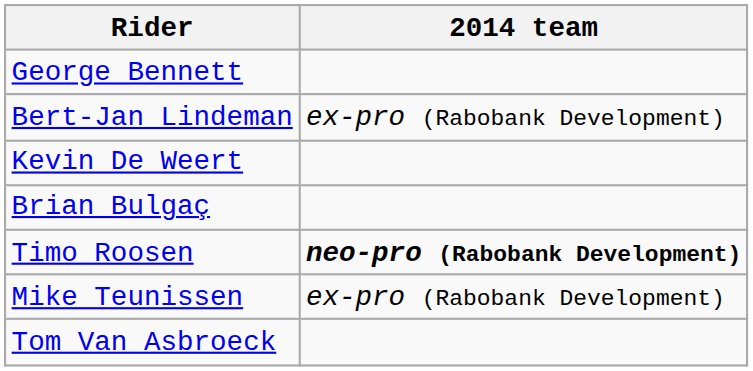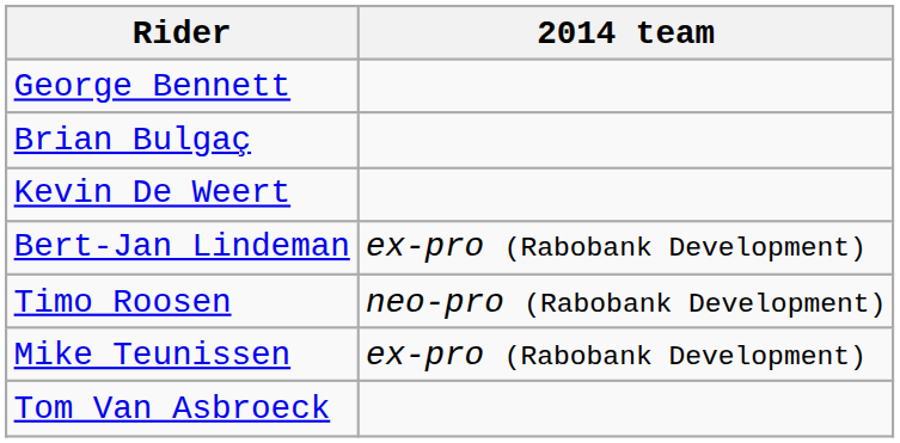 <table class="wikitable">
 <tr>
 <th>Rider</th>
 <th>2014 team</th>
 </tr>
 <tr>
 <td><a href='#'>George Bennett</a></td>
 <td></td>
 </tr>
 <tr>
-<td><a href='#'>Bert-Jan Lindeman</a></td>
-<td><em>ex-pro</em> <small>(Rabobank Development)</small></td>
+<td><a href='#'>Brian Bulgaç</a></td>
+<td></td>
 </tr>
 <tr>
 <td><a href='#'>Kevin De Weert</a></td>
 <td></td>
 </tr>
 <tr>
-<td><a href='#'>Brian Bulgaç</a></td>
-<td></td>
+<td><a href='#'>Bert-Jan Lindeman</a></td>
+<td><em>ex-pro</em> <small>(Rabobank Development)</small></td>
 </tr>
 <tr>
 <td><a href='#'>Timo Roosen</a></td>
-<td><strong><em>neo-pro</em> <small>(Rabobank Development)</small></strong></td>
+<td><em>neo-pro</em> <small>(Rabobank Development)</small></td>
 </tr>
 <tr>
 <td><a href='#'>Mike Teunissen</a></td>
 <td><em>ex-pro</em> <small>(Rabobank Development)</small></td>
 </tr>
 <tr>
 <td><a href='#'>Tom Van Asbroeck</a></td>
 <td></td>
 </tr>
 </table>
